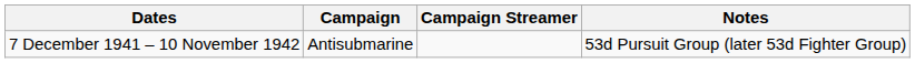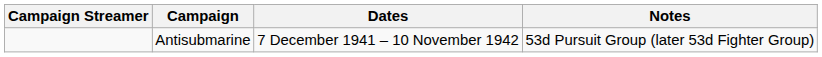 <table class="wikitable">
 <tr style="background:#efefef;">
+<th>Campaign Streamer</th>
+<th>Campaign</th>
 <th>Dates</th>
-<th>Campaign</th>
-<th>Campaign Streamer</th>
 <th>Notes</th>
 </tr>
 <tr>
+<td></td>
+<td>Antisubmarine</td>
 <td>7 December 1941 – 10 November 1942</td>
-<td>Antisubmarine</td>
-<td></td>
 <td>53d Pursuit Group (later 53d Fighter Group)</td>
 </tr>
 </table>
